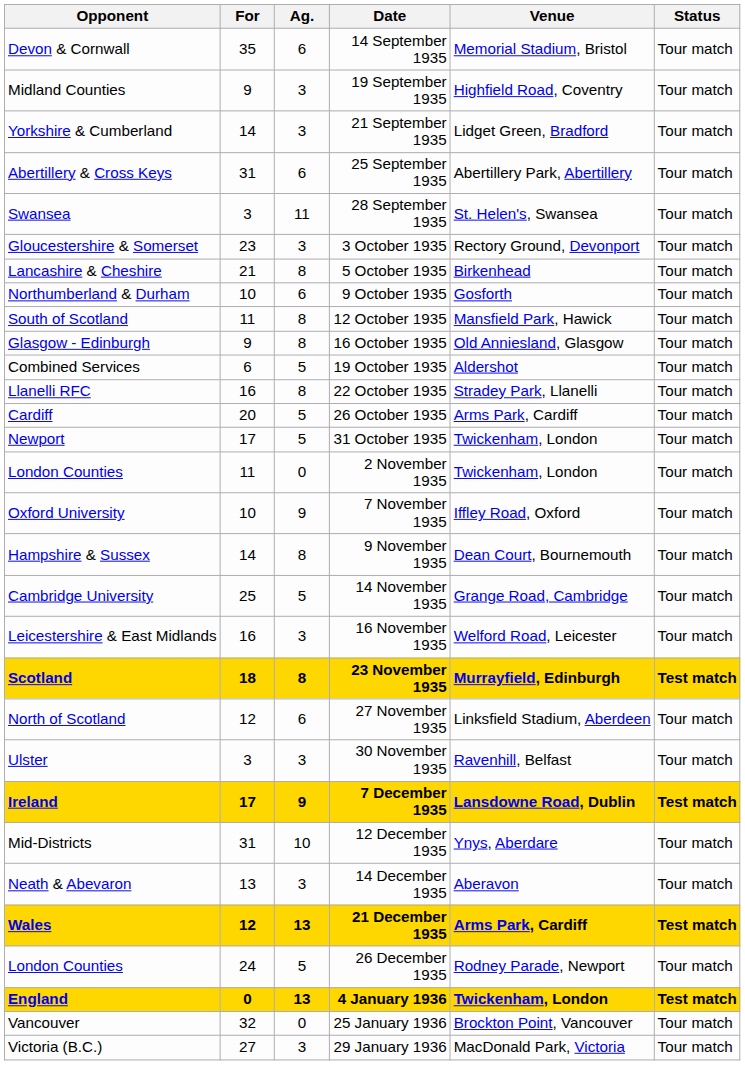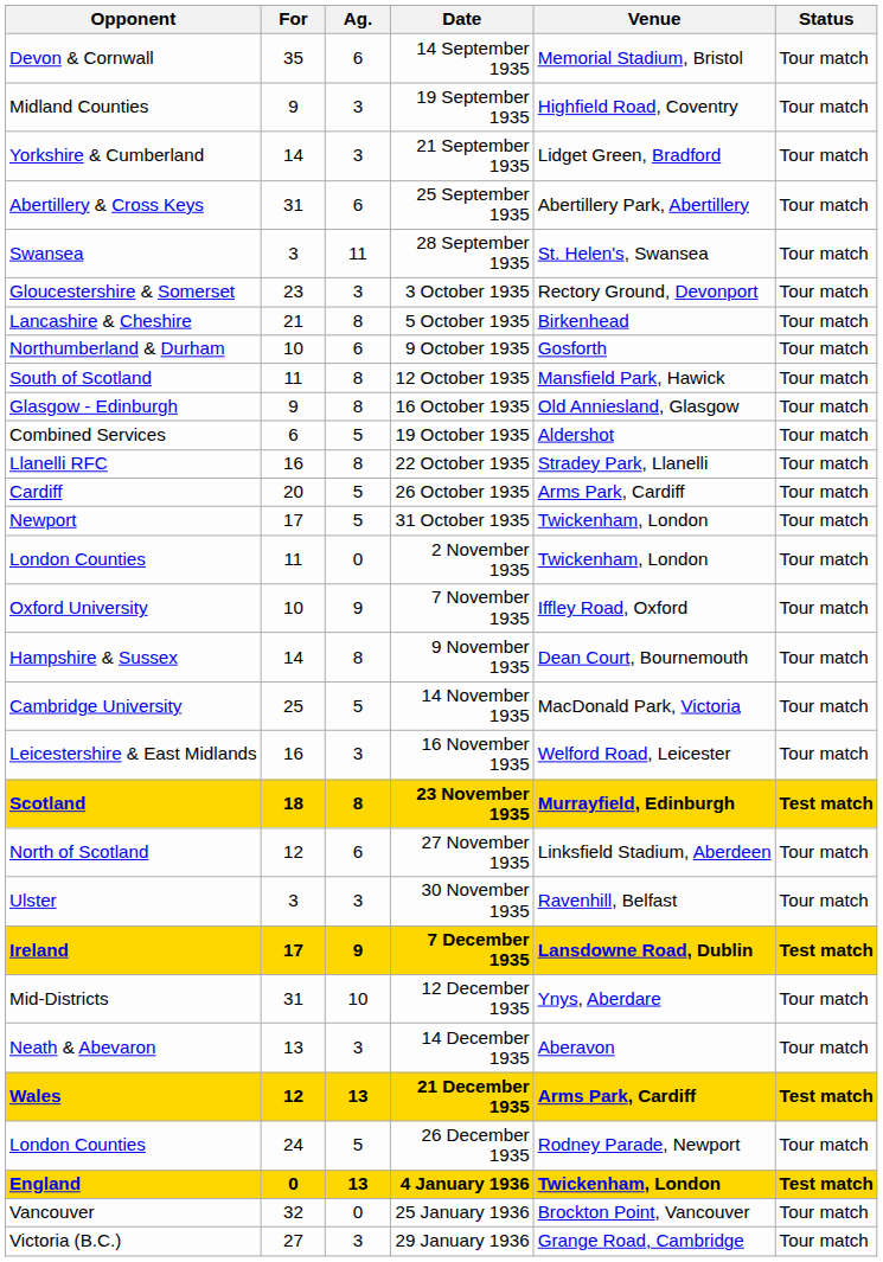 <table class=wikitable>
 <tr>
 <th>Opponent</th>
 <th>For</th>
 <th>Ag.</th>
 <th>Date</th>
 <th>Venue</th>
 <th>Status</th>
 </tr>
 <tr bgcolor=#fdfdfd>
 <td><a href='#'>Devon</a> & Cornwall</td>
 <td align=center width=50>35</td>
 <td align=center width=50>6</td>
 <td width=120 align=right>14 September 1935</td>
 <td><a href='#'>Memorial Stadium</a>, Bristol</td>
 <td>Tour match</td>
 </tr>
 <tr bgcolor=#fdfdfd>
 <td>Midland Counties</td>
 <td align=center width=50>9</td>
 <td align=center width=50>3</td>
 <td width=120 align=right>19 September 1935</td>
 <td><a href='#'>Highfield Road</a>, Coventry</td>
 <td>Tour match</td>
 </tr>
 <tr bgcolor=#fdfdfd>
 <td><a href='#'>Yorkshire</a> & Cumberland</td>
 <td align=center width=50>14</td>
 <td align=center width=50>3</td>
 <td width=120 align=right>21 September 1935</td>
 <td>Lidget Green, <a href='#'>Bradford</a></td>
 <td>Tour match</td>
 </tr>
 <tr bgcolor=#fdfdfd>
 <td><a href='#'>Abertillery</a> & <a href='#'>Cross Keys</a></td>
 <td align=center width=50>31</td>
 <td align=center width=50>6</td>
 <td width=120 align=right>25 September 1935</td>
 <td>Abertillery Park, <a href='#'>Abertillery</a></td>
 <td>Tour match</td>
 </tr>
 <tr bgcolor=#fdfdfd>
 <td><a href='#'>Swansea</a></td>
 <td align=center width=50>3</td>
 <td align=center width=50>11</td>
 <td width=120 align=right>28 September 1935</td>
 <td><a href='#'>St. Helen's</a>, Swansea</td>
 <td>Tour match</td>
 </tr>
 <tr bgcolor=#fdfdfd>
 <td><a href='#'>Gloucestershire</a> & <a href='#'>Somerset</a></td>
 <td align=center width=50>23</td>
 <td align=center width=50>3</td>
 <td width=120 align=right>3 October 1935</td>
 <td>Rectory Ground, <a href='#'>Devonport</a></td>
 <td>Tour match</td>
 </tr>
 <tr bgcolor=#fdfdfd>
 <td><a href='#'>Lancashire</a> & <a href='#'>Cheshire</a></td>
 <td align=center width=50>21</td>
 <td align=center width=50>8</td>
 <td width=120 align=right>5 October 1935</td>
 <td><a href='#'>Birkenhead</a></td>
 <td>Tour match</td>
 </tr>
 <tr bgcolor=#fdfdfd>
 <td><a href='#'>Northumberland</a> & <a href='#'>Durham</a></td>
 <td align=center width=50>10</td>
 <td align=center width=50>6</td>
 <td width=120 align=right>9 October 1935</td>
 <td><a href='#'>Gosforth</a></td>
 <td>Tour match</td>
 </tr>
 <tr bgcolor=#fdfdfd>
 <td><a href='#'>South of Scotland</a></td>
 <td align=center width=50>11</td>
 <td align=center width=50>8</td>
 <td width=120 align=right>12 October 1935</td>
 <td><a href='#'>Mansfield Park</a>, Hawick</td>
 <td>Tour match</td>
 </tr>
 <tr bgcolor=#fdfdfd>
 <td><a href='#'>Glasgow - Edinburgh</a></td>
 <td align=center width=50>9</td>
 <td align=center width=50>8</td>
 <td width=120 align=right>16 October 1935</td>
 <td><a href='#'>Old Anniesland</a>, Glasgow</td>
 <td>Tour match</td>
 </tr>
 <tr bgcolor=#fdfdfd>
 <td>Combined Services</td>
 <td align=center width=50>6</td>
 <td align=center width=50>5</td>
 <td width=120 align=right>19 October 1935</td>
 <td><a href='#'>Aldershot</a></td>
 <td>Tour match</td>
 </tr>
 <tr bgcolor=#fdfdfd>
 <td><a href='#'>Llanelli RFC</a></td>
 <td align=center width=50>16</td>
 <td align=center width=50>8</td>
 <td width=120 align=right>22 October 1935</td>
 <td><a href='#'>Stradey Park</a>, Llanelli</td>
 <td>Tour match</td>
 </tr>
 <tr bgcolor=#fdfdfd>
 <td><a href='#'>Cardiff</a></td>
 <td align=center width=50>20</td>
 <td align=center width=50>5</td>
 <td width=120 align=right>26 October 1935</td>
 <td><a href='#'>Arms Park</a>, Cardiff</td>
 <td>Tour match</td>
 </tr>
 <tr bgcolor=#fdfdfd>
 <td><a href='#'>Newport</a></td>
 <td align=center width=50>17</td>
 <td align=center width=50>5</td>
 <td width=120 align=right>31 October 1935</td>
 <td><a href='#'>Twickenham</a>, London</td>
 <td>Tour match</td>
 </tr>
 <tr bgcolor=#fdfdfd>
 <td><a href='#'>London Counties</a></td>
 <td align=center width=50>11</td>
 <td align=center width=50>0</td>
 <td width=120 align=right>2 November 1935</td>
 <td><a href='#'>Twickenham</a>, London</td>
 <td>Tour match</td>
 </tr>
 <tr bgcolor=#fdfdfd>
 <td><a href='#'>Oxford University</a></td>
 <td align=center width=50>10</td>
 <td align=center width=50>9</td>
 <td width=120 align=right>7 November 1935</td>
 <td><a href='#'>Iffley Road</a>, Oxford</td>
 <td>Tour match</td>
 </tr>
 <tr bgcolor=#fdfdfd>
 <td><a href='#'>Hampshire</a> & <a href='#'>Sussex</a></td>
 <td align=center width=50>14</td>
 <td align=center width=50>8</td>
 <td width=120 align=right>9 November 1935</td>
 <td><a href='#'>Dean Court</a>, Bournemouth</td>
 <td>Tour match</td>
 </tr>
 <tr bgcolor=#fdfdfd>
 <td><a href='#'>Cambridge University</a></td>
 <td align=center width=50>25</td>
 <td align=center width=50>5</td>
 <td width=120 align=right>14 November 1935</td>
-<td><a href='#'>Grange Road, Cambridge</a></td>
+<td>MacDonald Park, <a href='#'>Victoria</a></td>
 <td>Tour match</td>
 </tr>
 <tr bgcolor=#fdfdfd>
 <td><a href='#'>Leicestershire</a> & East Midlands</td>
 <td align=center width=50>16</td>
 <td align=center width=50>3</td>
 <td width=120 align=right>16 November 1935</td>
 <td><a href='#'>Welford Road</a>, Leicester</td>
 <td>Tour match</td>
 </tr>
 <tr bgcolor=gold>
 <td><strong><a href='#'>Scotland</a></strong></td>
 <td align=center width=50><strong>18</strong></td>
 <td align=center width=50><strong>8</strong></td>
 <td width=120 align=right><strong>23 November 1935</strong></td>
 <td><strong><a href='#'>Murrayfield</a>, Edinburgh</strong></td>
 <td><strong>Test match</strong></td>
 </tr>
 <tr bgcolor=#fdfdfd>
 <td><a href='#'>North of Scotland</a></td>
 <td align=center width=50>12</td>
 <td align=center width=50>6</td>
 <td width=120 align=right>27 November 1935</td>
 <td>Linksfield Stadium, <a href='#'>Aberdeen</a></td>
 <td>Tour match</td>
 </tr>
 <tr bgcolor=#fdfdfd>
 <td><a href='#'>Ulster</a></td>
 <td align=center width=50>3</td>
 <td align=center width=50>3</td>
 <td width=120 align=right>30 November 1935</td>
 <td><a href='#'>Ravenhill</a>, Belfast</td>
 <td>Tour match</td>
 </tr>
 <tr bgcolor=gold>
 <td><strong><a href='#'>Ireland</a></strong></td>
 <td align=center width=50><strong>17</strong></td>
 <td align=center width=50><strong>9</strong></td>
 <td width=120 align=right><strong>7 December 1935</strong></td>
 <td><strong><a href='#'>Lansdowne Road</a>, Dublin</strong></td>
 <td><strong>Test match</strong></td>
 </tr>
 <tr bgcolor=#fdfdfd>
 <td>Mid-Districts</td>
 <td align=center width=50>31</td>
 <td align=center width=50>10</td>
 <td width=120 align=right>12 December 1935</td>
 <td><a href='#'>Ynys</a>, <a href='#'>Aberdare</a></td>
 <td>Tour match</td>
 </tr>
 <tr bgcolor=#fdfdfd>
 <td><a href='#'>Neath</a> & <a href='#'>Abevaron</a></td>
 <td align=center width=50>13</td>
 <td align=center width=50>3</td>
 <td width=120 align=right>14 December 1935</td>
 <td><a href='#'>Aberavon</a></td>
 <td>Tour match</td>
 </tr>
 <tr bgcolor=gold>
 <td><strong><a href='#'>Wales</a></strong></td>
 <td align=center width=50><strong>12</strong></td>
 <td align=center width=50><strong>13</strong></td>
 <td width=120 align=right><strong>21 December 1935</strong></td>
 <td><strong><a href='#'>Arms Park</a>, Cardiff</strong></td>
 <td><strong>Test match</strong></td>
 </tr>
 <tr bgcolor=#fdfdfd>
 <td><a href='#'>London Counties</a></td>
 <td align=center width=50>24</td>
 <td align=center width=50>5</td>
 <td width=120 align=right>26 December 1935</td>
 <td><a href='#'>Rodney Parade</a>, Newport</td>
 <td>Tour match</td>
 </tr>
 <tr bgcolor=gold>
 <td><strong><a href='#'>England</a></strong></td>
 <td align=center width=50><strong>0</strong></td>
 <td align=center width=50><strong>13</strong></td>
 <td width=120 align=right><strong>4 January 1936</strong></td>
 <td><strong><a href='#'>Twickenham</a>, London</strong></td>
 <td><strong>Test match</strong></td>
 </tr>
 <tr bgcolor=#fdfdfd>
 <td>Vancouver</td>
 <td align=center width=50>32</td>
 <td align=center width=50>0</td>
 <td width=120 align=right>25 January 1936</td>
 <td><a href='#'>Brockton Point</a>, Vancouver</td>
 <td>Tour match</td>
 </tr>
 <tr bgcolor=#fdfdfd>
 <td>Victoria (B.C.)</td>
 <td align=center width=50>27</td>
 <td align=center width=50>3</td>
 <td width=120 align=right>29 January 1936</td>
-<td>MacDonald Park, <a href='#'>Victoria</a></td>
+<td><a href='#'>Grange Road, Cambridge</a></td>
 <td>Tour match</td>
 </tr>
 </table>
